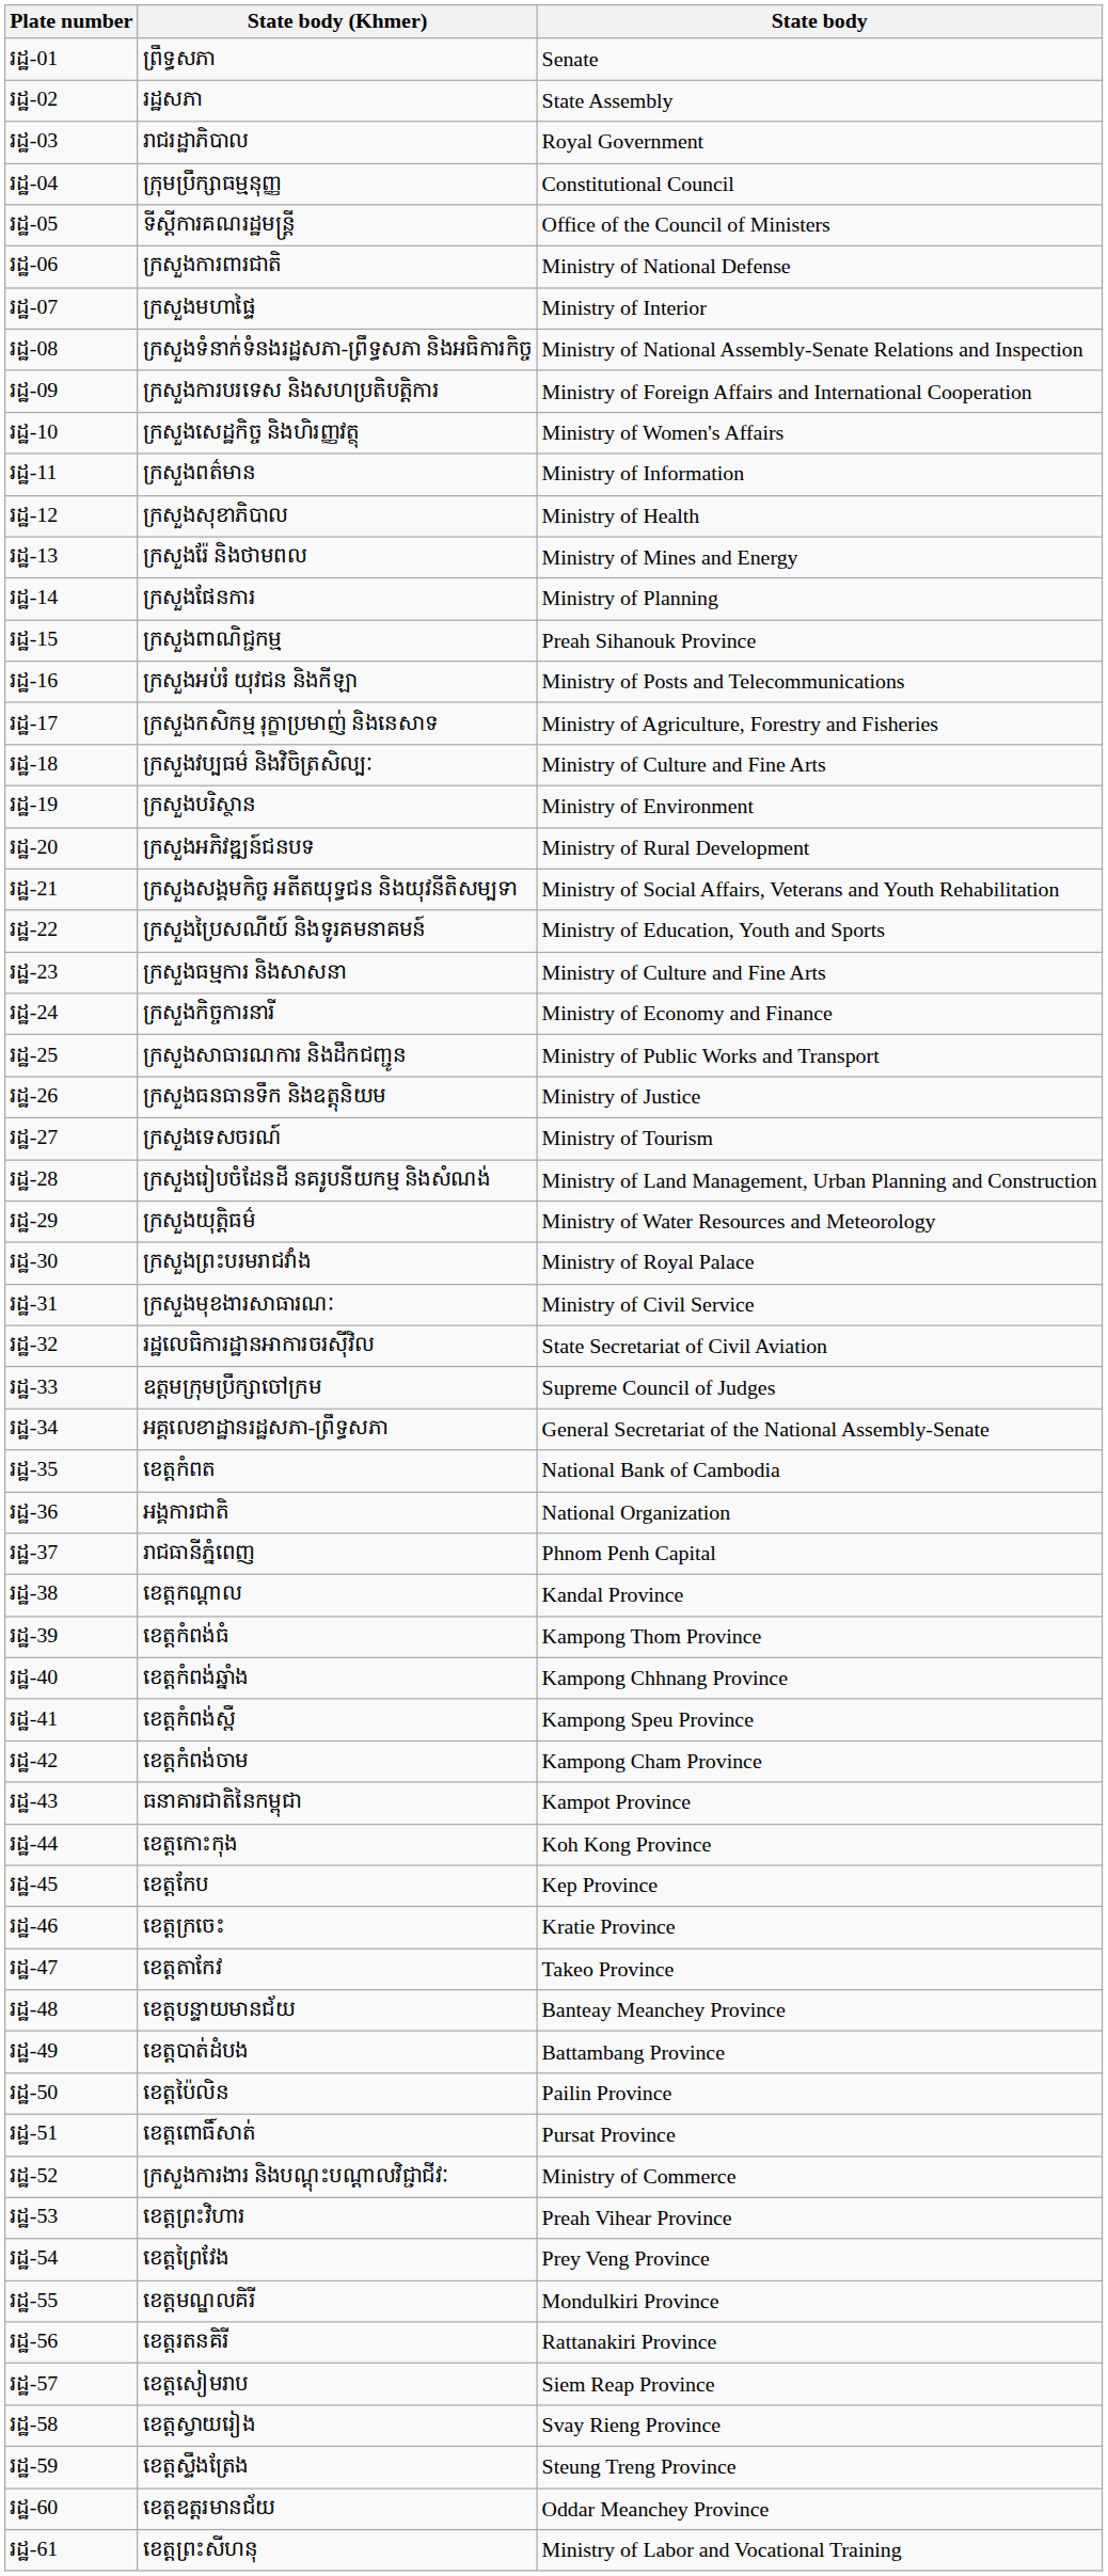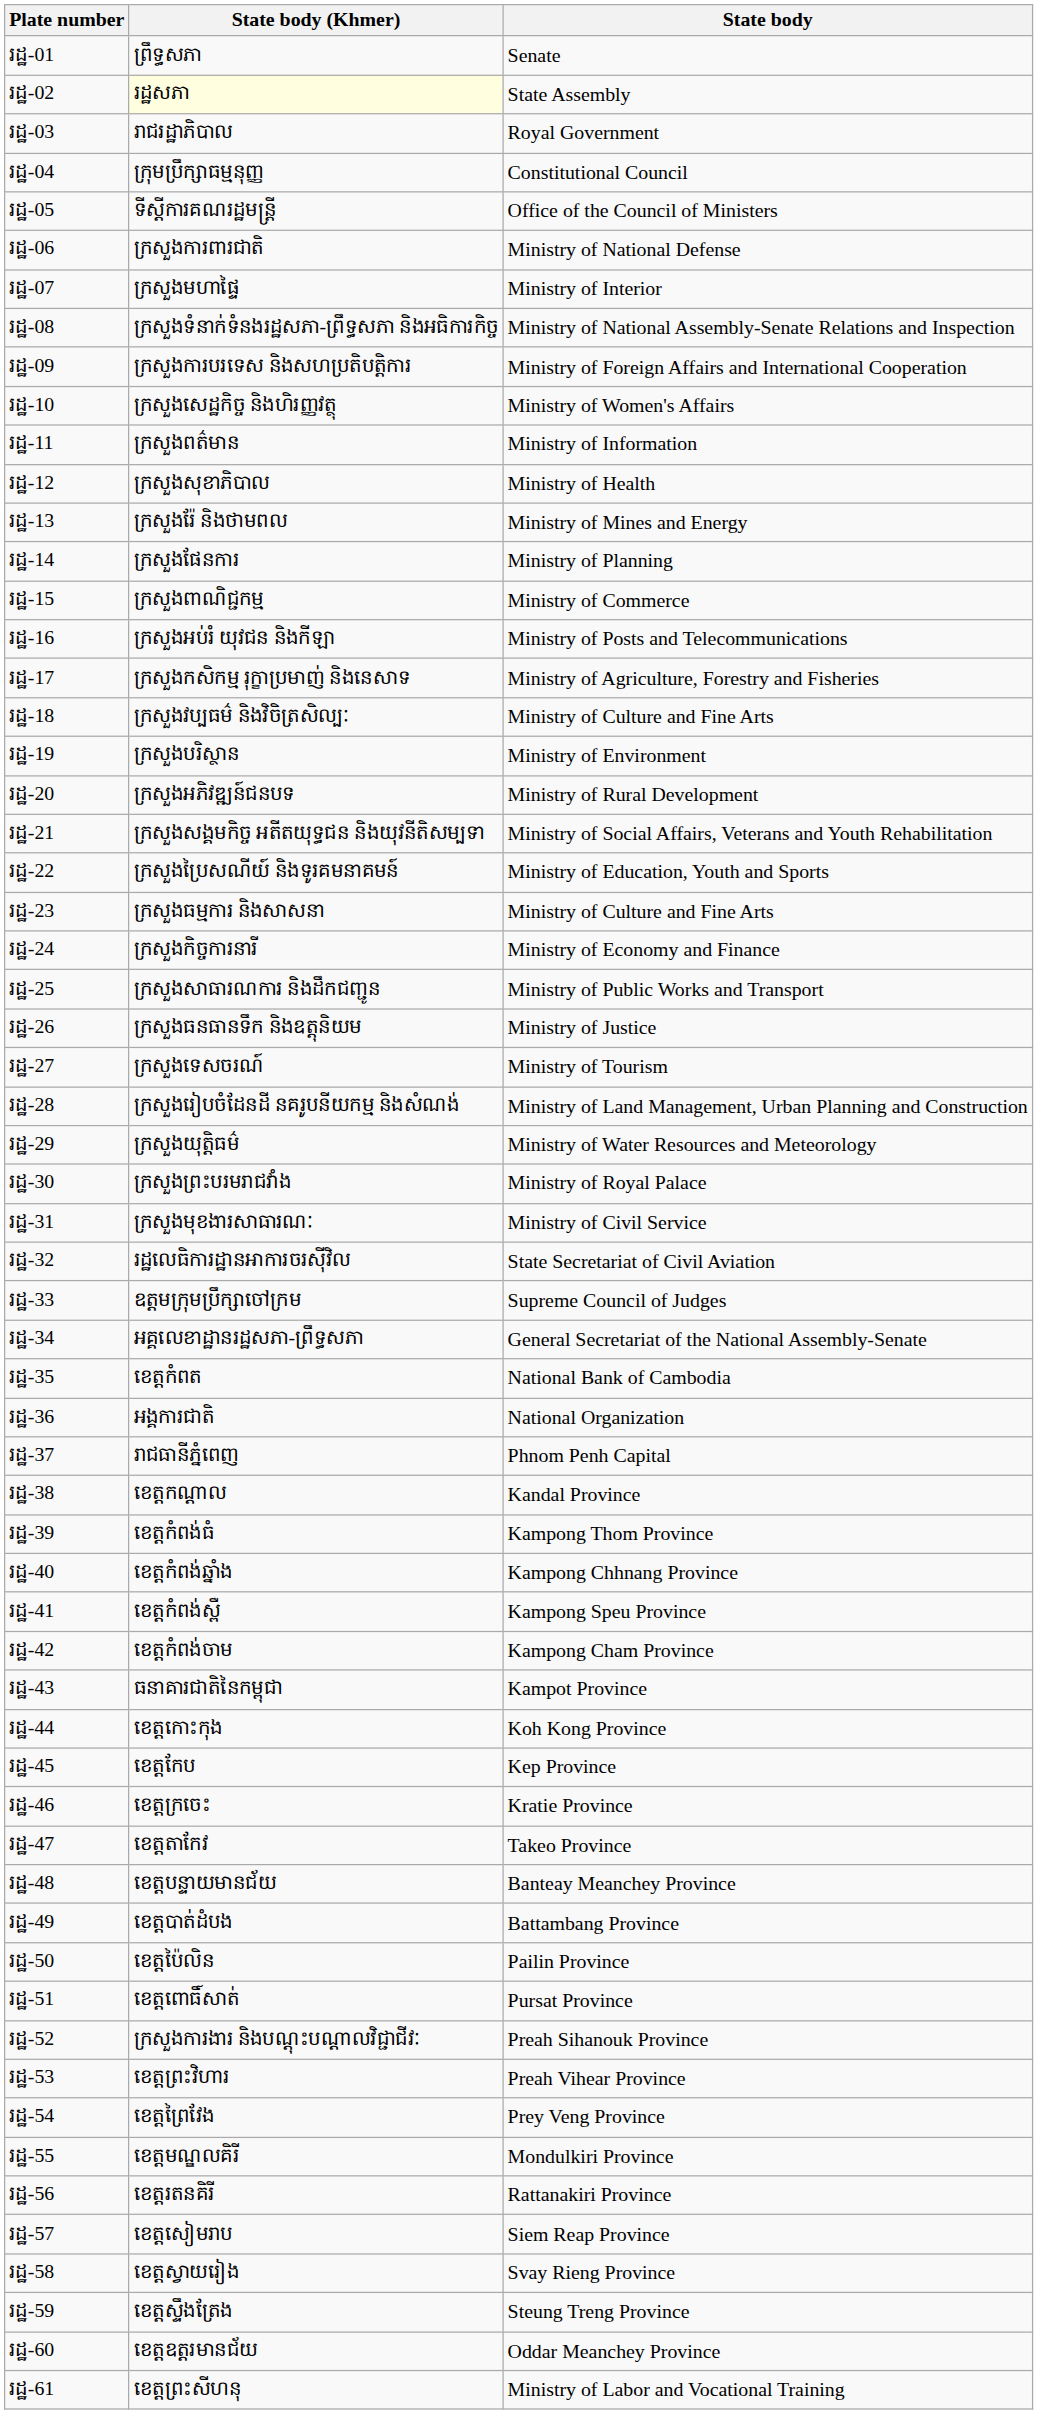 <table class="wikitable">
 <tr style="font-weight:bold;">
 <th>Plate number</th>
 <th>State body (Khmer)</th>
 <th>State body</th>
 </tr>
 <tr>
 <td>រដ្ឋ-01</td>
 <td>ព្រឹទ្ធសភា</td>
 <td>Senate</td>
 </tr>
 <tr>
 <td>រដ្ឋ-02</td>
-<td>រដ្ឋសភា</td>
+<td style="background: lightyellow;">រដ្ឋសភា</td>
 <td>State Assembly</td>
 </tr>
 <tr>
 <td>រដ្ឋ-03</td>
 <td>រាជរដ្ឋាភិបាល</td>
 <td>Royal Government</td>
 </tr>
 <tr>
 <td>រដ្ឋ-04</td>
 <td>ក្រុមប្រឹក្សាធម្មនុញ្ញ</td>
 <td>Constitutional Council</td>
 </tr>
 <tr>
 <td>រដ្ឋ-05</td>
 <td>ទីស្តីការគណរដ្ឋមន្រ្តី</td>
 <td>Office of the Council of Ministers</td>
 </tr>
 <tr>
 <td>រដ្ឋ-06</td>
 <td>ក្រសួងការពារជាតិ</td>
 <td>Ministry of National Defense</td>
 </tr>
 <tr>
 <td>រដ្ឋ-07</td>
 <td>ក្រសួងមហាផ្ទៃ</td>
 <td>Ministry of Interior</td>
 </tr>
 <tr>
 <td>រដ្ឋ-08</td>
 <td>ក្រសួងទំនាក់ទំនងរដ្ឋសភា-ព្រឹទ្ធសភា និងអធិការកិច្ច</td>
 <td>Ministry of National Assembly-Senate Relations and Inspection</td>
 </tr>
 <tr>
 <td>រដ្ឋ-09</td>
 <td>ក្រសួងការបរទេស និងសហប្រតិបត្តិការ</td>
 <td>Ministry of Foreign Affairs and International Cooperation</td>
 </tr>
 <tr>
 <td>រដ្ឋ-10</td>
 <td>ក្រសួងសេដ្ឋកិច្ច និងហិរញ្ញវត្ថុ</td>
 <td>Ministry of Women's Affairs</td>
 </tr>
 <tr>
 <td>រដ្ឋ-11</td>
 <td>ក្រសួងពត៌មាន</td>
 <td>Ministry of Information</td>
 </tr>
 <tr>
 <td>រដ្ឋ-12</td>
 <td>ក្រសួងសុខាភិបាល</td>
 <td>Ministry of Health</td>
 </tr>
 <tr>
 <td>រដ្ឋ-13</td>
 <td>ក្រសួងរ៉ែ និងថាមពល</td>
 <td>Ministry of Mines and Energy</td>
 </tr>
 <tr>
 <td>រដ្ឋ-14</td>
 <td>ក្រសួងផែនការ</td>
 <td>Ministry of Planning</td>
 </tr>
 <tr>
 <td>រដ្ឋ-15</td>
 <td>ក្រសួងពាណិជ្ជកម្ម</td>
-<td>Preah Sihanouk Province</td>
+<td>Ministry of Commerce</td>
 </tr>
 <tr>
 <td>រដ្ឋ-16</td>
 <td>ក្រសួងអប់រំ យុវជន និងកីឡា</td>
 <td>Ministry of Posts and Telecommunications</td>
 </tr>
 <tr>
 <td>រដ្ឋ-17</td>
 <td>ក្រសួងកសិកម្ម រុក្ខាប្រមាញ់ និងនេសាទ</td>
 <td>Ministry of Agriculture, Forestry and Fisheries</td>
 </tr>
 <tr>
 <td>រដ្ឋ-18</td>
 <td>ក្រសួងវប្បធម៌ និងវិចិត្រសិល្បៈ</td>
 <td>Ministry of Culture and Fine Arts</td>
 </tr>
 <tr>
 <td>រដ្ឋ-19</td>
 <td>ក្រសួងបរិស្ថាន</td>
 <td>Ministry of Environment</td>
 </tr>
 <tr>
 <td>រដ្ឋ-20</td>
 <td>ក្រសួងអភិវឌ្ឍន៍ជនបទ</td>
 <td>Ministry of Rural Development</td>
 </tr>
 <tr>
 <td>រដ្ឋ-21</td>
 <td>ក្រសួងសង្គមកិច្ច អតីតយុទ្ធជន និងយុវនីតិសម្បទា</td>
 <td>Ministry of Social Affairs, Veterans and Youth Rehabilitation</td>
 </tr>
 <tr>
 <td>រដ្ឋ-22</td>
 <td>ក្រសួងប្រៃសណីយ៍ និងទូរគមនាគមន៍</td>
 <td>Ministry of Education, Youth and Sports</td>
 </tr>
 <tr>
 <td>រដ្ឋ-23</td>
 <td>ក្រសួងធម្មការ និងសាសនា</td>
 <td>Ministry of Culture and Fine Arts</td>
 </tr>
 <tr>
 <td>រដ្ឋ-24</td>
 <td>ក្រសួងកិច្ចការនារី</td>
 <td>Ministry of Economy and Finance</td>
 </tr>
 <tr>
 <td>រដ្ឋ-25</td>
 <td>ក្រសួងសាធារណការ និងដឹកជញ្ជូន</td>
 <td>Ministry of Public Works and Transport</td>
 </tr>
 <tr>
 <td>រដ្ឋ-26</td>
 <td>ក្រសួងធនធានទឹក និងឧត្តុនិយម</td>
 <td>Ministry of Justice</td>
 </tr>
 <tr>
 <td>រដ្ឋ-27</td>
 <td>ក្រសួងទេសចរណ៍</td>
 <td>Ministry of Tourism</td>
 </tr>
 <tr>
 <td>រដ្ឋ-28</td>
 <td>ក្រសួងរៀបចំដែនដី នគរូបនីយកម្ម និងសំណង់</td>
 <td>Ministry of Land Management, Urban Planning and Construction</td>
 </tr>
 <tr>
 <td>រដ្ឋ-29</td>
 <td>ក្រសួងយុត្តិធម៌</td>
 <td>Ministry of Water Resources and Meteorology</td>
 </tr>
 <tr>
 <td>រដ្ឋ-30</td>
 <td>ក្រសួងព្រះបរមរាជវាំង</td>
 <td>Ministry of Royal Palace</td>
 </tr>
 <tr>
 <td>រដ្ឋ-31</td>
 <td>ក្រសួងមុខងារសាធារណៈ</td>
 <td>Ministry of Civil Service</td>
 </tr>
 <tr>
 <td>រដ្ឋ-32</td>
 <td>រដ្ឋលេធិការដ្ឋានអាការចរស៊ីវិល</td>
 <td>State Secretariat of Civil Aviation</td>
 </tr>
 <tr>
 <td>រដ្ឋ-33</td>
 <td>ឧត្តមក្រុមប្រឹក្សាចៅក្រម</td>
 <td>Supreme Council of Judges</td>
 </tr>
 <tr>
 <td>រដ្ឋ-34</td>
 <td>អគ្គលេខាដ្ឋានរដ្ឋសភា-ព្រឹទ្ធសភា</td>
 <td>General Secretariat of the National Assembly-Senate</td>
 </tr>
 <tr>
 <td>រដ្ឋ-35</td>
 <td>ខេត្តកំពត</td>
 <td>National Bank of Cambodia</td>
 </tr>
 <tr>
 <td>រដ្ឋ-36</td>
 <td>អង្គការជាតិ</td>
 <td>National Organization</td>
 </tr>
 <tr>
 <td>រដ្ឋ-37</td>
 <td>រាជធានីភ្នំពេញ</td>
 <td>Phnom Penh Capital</td>
 </tr>
 <tr>
 <td>រដ្ឋ-38</td>
 <td>ខេត្តកណ្តាល</td>
 <td>Kandal Province</td>
 </tr>
 <tr>
 <td>រដ្ឋ-39</td>
 <td>ខេត្តកំពង់ធំ</td>
 <td>Kampong Thom Province</td>
 </tr>
 <tr>
 <td>រដ្ឋ-40</td>
 <td>ខេត្តកំពង់ឆ្នាំង</td>
 <td>Kampong Chhnang Province</td>
 </tr>
 <tr>
 <td>រដ្ឋ-41</td>
 <td>ខេត្តកំពង់ស្ពឺ</td>
 <td>Kampong Speu Province</td>
 </tr>
 <tr>
 <td>រដ្ឋ-42</td>
 <td>ខេត្តកំពង់ចាម</td>
 <td>Kampong Cham Province</td>
 </tr>
 <tr>
 <td>រដ្ឋ-43</td>
 <td>ធនាគារជាតិនៃកម្ពុជា</td>
 <td>Kampot Province</td>
 </tr>
 <tr>
 <td>រដ្ឋ-44</td>
 <td>ខេត្តកោះកុង</td>
 <td>Koh Kong Province</td>
 </tr>
 <tr>
 <td>រដ្ឋ-45</td>
 <td>ខេត្តកែប</td>
 <td>Kep Province</td>
 </tr>
 <tr>
 <td>រដ្ឋ-46</td>
 <td>ខេត្តក្រចេះ</td>
 <td>Kratie Province</td>
 </tr>
 <tr>
 <td>រដ្ឋ-47</td>
 <td>ខេត្តតាកែវ</td>
 <td>Takeo Province</td>
 </tr>
 <tr>
 <td>រដ្ឋ-48</td>
 <td>ខេត្តបន្ទាយមានជ័យ</td>
 <td>Banteay Meanchey Province</td>
 </tr>
 <tr>
 <td>រដ្ឋ-49</td>
 <td>ខេត្តបាត់ដំបង</td>
 <td>Battambang Province</td>
 </tr>
 <tr>
 <td>រដ្ឋ-50</td>
 <td>ខេត្តប៉ៃលិន</td>
 <td>Pailin Province</td>
 </tr>
 <tr>
 <td>រដ្ឋ-51</td>
 <td>ខេត្តពោធិ៍សាត់</td>
 <td>Pursat Province</td>
 </tr>
 <tr>
 <td>រដ្ឋ-52</td>
 <td>ក្រសួងការងារ និងបណ្តុះបណ្តាលវិជ្ជាជីវៈ</td>
-<td>Ministry of Commerce</td>
+<td>Preah Sihanouk Province</td>
 </tr>
 <tr>
 <td>រដ្ឋ-53</td>
 <td>ខេត្តព្រះវិហារ</td>
 <td>Preah Vihear Province</td>
 </tr>
 <tr>
 <td>រដ្ឋ-54</td>
 <td>ខេត្តព្រៃវែង</td>
 <td>Prey Veng Province</td>
 </tr>
 <tr>
 <td>រដ្ឋ-55</td>
 <td>ខេត្តមណ្ឌលគិរី</td>
 <td>Mondulkiri Province</td>
 </tr>
 <tr>
 <td>រដ្ឋ-56</td>
 <td>ខេត្តរតនគិរី</td>
 <td>Rattanakiri Province</td>
 </tr>
 <tr>
 <td>រដ្ឋ-57</td>
 <td>ខេត្តសៀមរាប</td>
 <td>Siem Reap Province</td>
 </tr>
 <tr>
 <td>រដ្ឋ-58</td>
 <td>ខេត្តស្វាយរៀង</td>
 <td>Svay Rieng Province</td>
 </tr>
 <tr>
 <td>រដ្ឋ-59</td>
 <td>ខេត្តស្ទឹងត្រែង</td>
 <td>Steung Treng Province</td>
 </tr>
 <tr>
 <td>រដ្ឋ-60</td>
 <td>ខេត្តឧត្តរមានជ័យ</td>
 <td>Oddar Meanchey Province</td>
 </tr>
 <tr>
 <td>រដ្ឋ-61</td>
 <td>ខេត្តព្រះសីហនុ</td>
 <td>Ministry of Labor and Vocational Training</td>
 </tr>
 </table>
